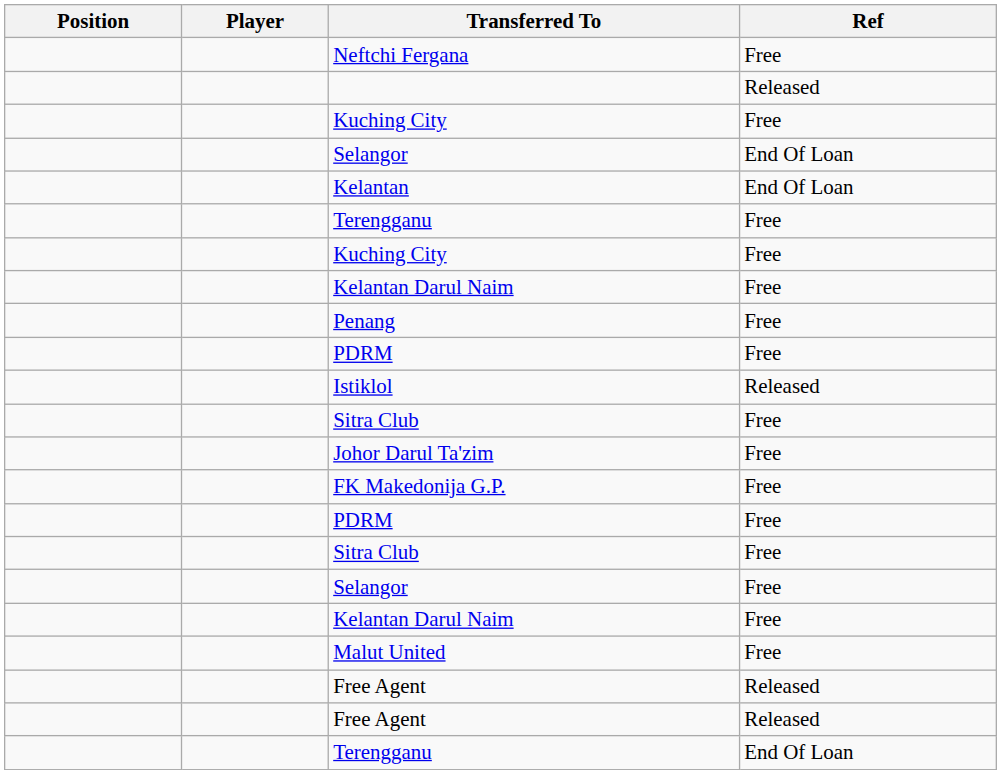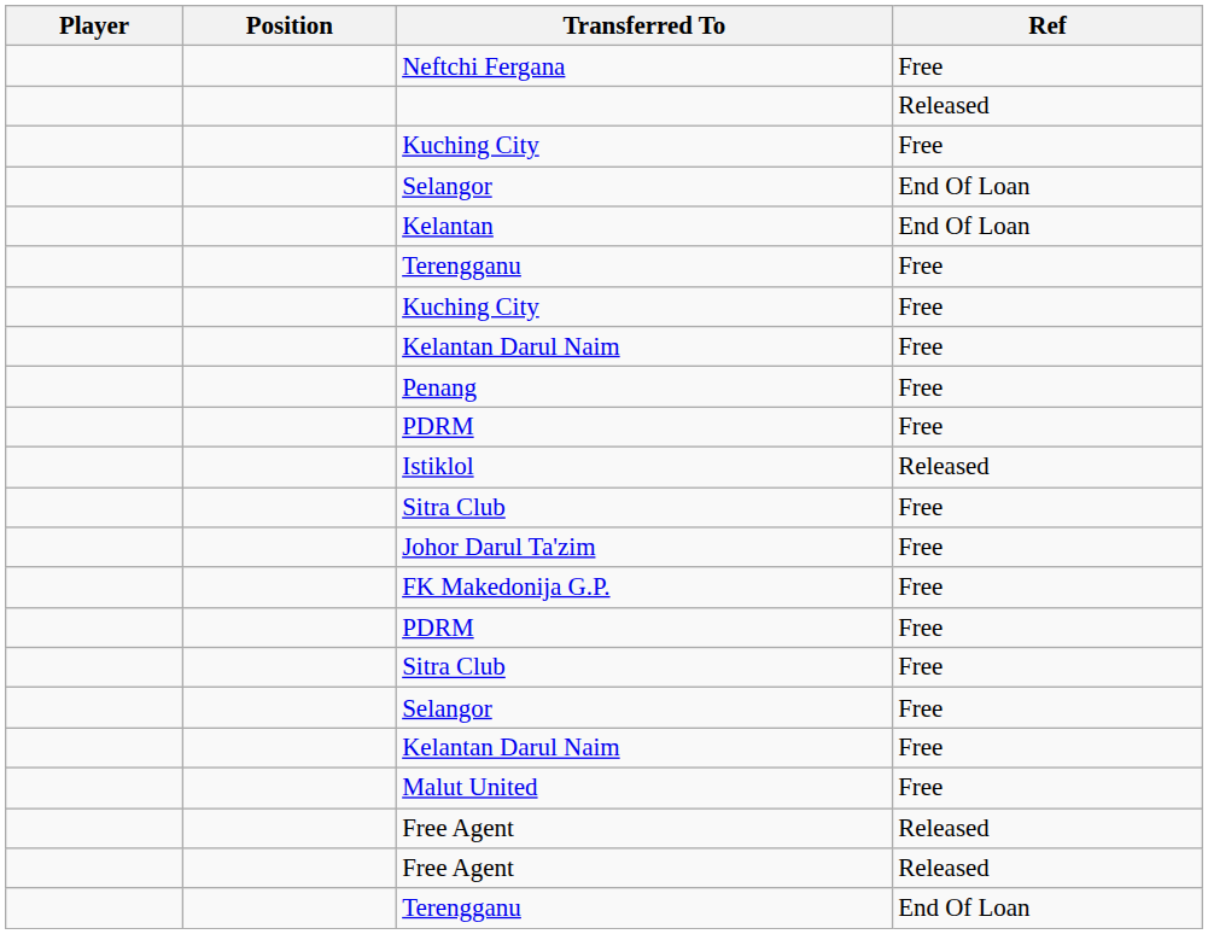 <table class="wikitable sortable" style="width:60%; font-size:100%; text-align:left;">
 <tr>
+<th>Player</th>
 <th>Position</th>
-<th>Player</th>
 <th>Transferred To</th>
 <th>Ref</th>
 </tr>
 <tr>
 <td></td>
 <td></td>
 <td> <a href='#'>Neftchi Fergana</a></td>
 <td>Free </td>
 </tr>
 <tr>
 <td></td>
 <td></td>
 <td></td>
 <td>Released</td>
 </tr>
 <tr>
 <td></td>
 <td></td>
 <td> <a href='#'>Kuching City</a></td>
 <td>Free </td>
 </tr>
 <tr>
 <td></td>
 <td></td>
 <td> <a href='#'>Selangor</a></td>
 <td>End Of Loan</td>
 </tr>
 <tr>
 <td></td>
 <td></td>
 <td> <a href='#'>Kelantan</a></td>
 <td>End Of Loan</td>
 </tr>
 <tr>
 <td></td>
 <td></td>
 <td> <a href='#'>Terengganu</a></td>
 <td>Free </td>
 </tr>
 <tr>
 <td></td>
 <td></td>
 <td> <a href='#'>Kuching City</a></td>
 <td>Free</td>
 </tr>
 <tr>
 <td></td>
 <td></td>
 <td> <a href='#'>Kelantan Darul Naim</a></td>
 <td>Free</td>
 </tr>
 <tr>
 <td></td>
 <td></td>
 <td> <a href='#'>Penang</a></td>
 <td>Free</td>
 </tr>
 <tr>
 <td></td>
 <td></td>
 <td> <a href='#'>PDRM</a></td>
 <td>Free</td>
 </tr>
 <tr>
 <td></td>
 <td></td>
 <td> <a href='#'>Istiklol</a></td>
 <td>Released</td>
 </tr>
 <tr>
 <td></td>
 <td></td>
 <td> <a href='#'>Sitra Club</a></td>
 <td>Free </td>
 </tr>
 <tr>
 <td></td>
 <td></td>
 <td> <a href='#'>Johor Darul Ta'zim</a></td>
 <td>Free </td>
 </tr>
 <tr>
 <td></td>
 <td></td>
 <td> <a href='#'>FK Makedonija G.P.</a></td>
 <td>Free</td>
 </tr>
 <tr>
 <td></td>
 <td></td>
 <td> <a href='#'>PDRM</a></td>
 <td>Free</td>
 </tr>
 <tr>
 <td></td>
 <td></td>
 <td> <a href='#'>Sitra Club</a></td>
 <td>Free</td>
 </tr>
 <tr>
 <td></td>
 <td></td>
 <td> <a href='#'>Selangor</a></td>
 <td>Free </td>
 </tr>
 <tr>
 <td></td>
 <td></td>
 <td> <a href='#'>Kelantan Darul Naim</a></td>
 <td>Free</td>
 </tr>
 <tr>
 <td></td>
 <td></td>
 <td> <a href='#'>Malut United</a></td>
 <td>Free</td>
 </tr>
 <tr>
 <td></td>
 <td></td>
 <td>Free Agent</td>
 <td>Released </td>
 </tr>
 <tr>
 <td></td>
 <td></td>
 <td>Free Agent</td>
 <td>Released </td>
 </tr>
 <tr>
 <td></td>
 <td></td>
 <td> <a href='#'>Terengganu</a></td>
 <td>End Of Loan </td>
 </tr>
 </table>
